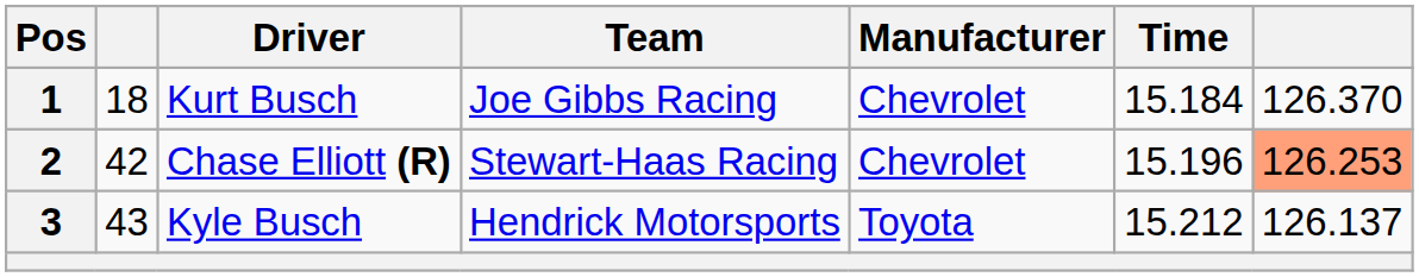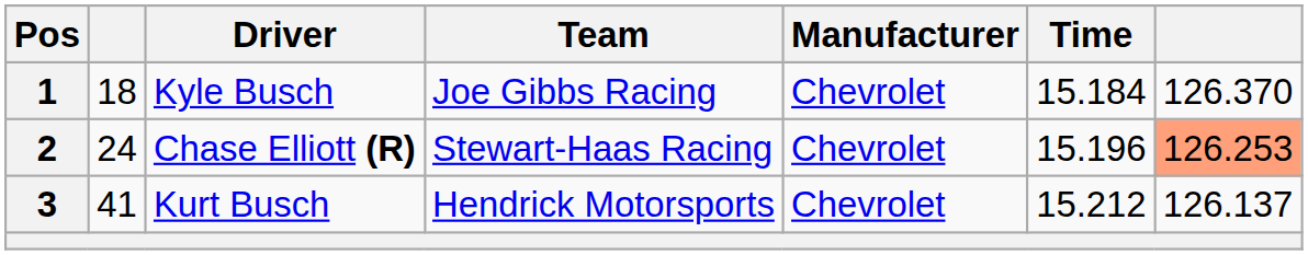 <table class="wikitable" style="font-size:95%">
 <tr>
 <th>Pos</th>
 <th></th>
 <th>Driver</th>
 <th>Team</th>
 <th>Manufacturer</th>
 <th>Time</th>
 <th></th>
 </tr>
 <tr>
 <th>1</th>
 <td>18</td>
-<td><a href='#'>Kurt Busch</a></td>
+<td><a href='#'>Kyle Busch</a></td>
 <td><a href='#'>Joe Gibbs Racing</a></td>
 <td><a href='#'>Chevrolet</a></td>
 <td>15.184</td>
 <td>126.370</td>
 </tr>
 <tr>
 <th>2</th>
-<td>42</td>
+<td>24</td>
 <td><a href='#'>Chase Elliott</a> <strong>(R)</strong></td>
 <td><a href='#'>Stewart-Haas Racing</a></td>
 <td><a href='#'>Chevrolet</a></td>
 <td>15.196</td>
 <td style="background: lightsalmon;">126.253</td>
 </tr>
 <tr>
 <th>3</th>
-<td>43</td>
-<td><a href='#'>Kyle Busch</a></td>
+<td>41</td>
+<td><a href='#'>Kurt Busch</a></td>
 <td><a href='#'>Hendrick Motorsports</a></td>
-<td><a href='#'>Toyota</a></td>
+<td><a href='#'>Chevrolet</a></td>
 <td>15.212</td>
 <td>126.137</td>
 </tr>
 <tr>
 <th colspan="7"></th>
 </tr>
 </table>
